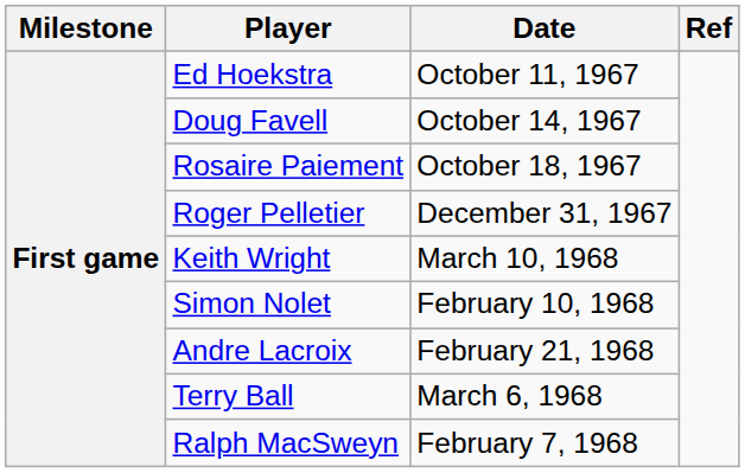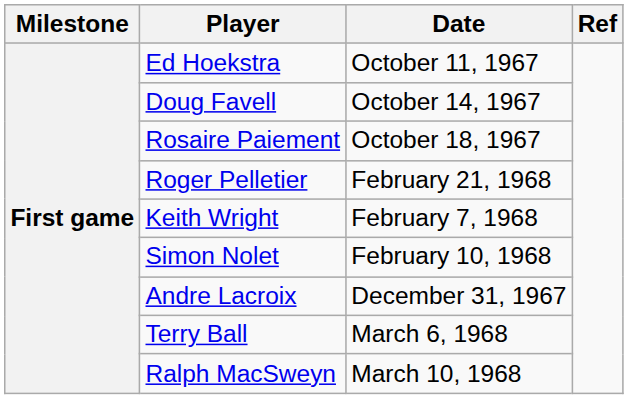 <table class="wikitable">
 <tr>
 <th scope="col">Milestone</th>
 <th scope="col">Player</th>
 <th scope="col">Date</th>
 <th scope="col">Ref</th>
 </tr>
 <tr>
 <th rowspan=10>First game</th>
 <td><a href='#'>Ed Hoekstra</a></td>
 <td>October 11, 1967</td>
 <td rowspan=10></td>
 </tr>
 <tr>
 <td><a href='#'>Doug Favell</a></td>
 <td>October 14, 1967</td>
 </tr>
 <tr>
 <td><a href='#'>Rosaire Paiement</a></td>
 <td>October 18, 1967</td>
 </tr>
 <tr>
 <td><a href='#'>Roger Pelletier</a></td>
-<td>December 31, 1967</td>
+<td>February 21, 1968</td>
 </tr>
 <tr>
 <td><a href='#'>Keith Wright</a></td>
-<td>March 10, 1968</td>
+<td>February 7, 1968</td>
 </tr>
 <tr>
 <td><a href='#'>Simon Nolet</a></td>
 <td>February 10, 1968</td>
 </tr>
 <tr>
 <td><a href='#'>Andre Lacroix</a></td>
-<td>February 21, 1968</td>
+<td>December 31, 1967</td>
 </tr>
 <tr>
 <td><a href='#'>Terry Ball</a></td>
 <td>March 6, 1968</td>
 </tr>
 <tr>
 <td><a href='#'>Ralph MacSweyn</a></td>
-<td>February 7, 1968</td>
+<td>March 10, 1968</td>
 </tr>
 </table>
